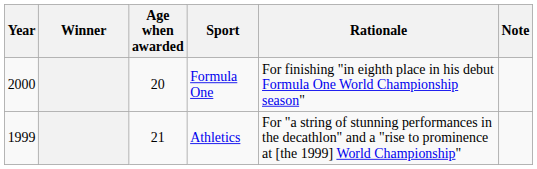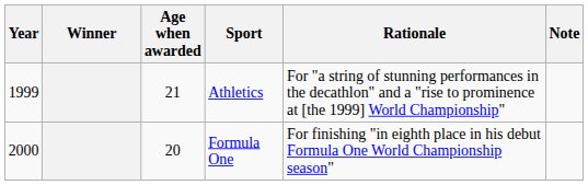 <table class="sortable plainrowheaders wikitable">
 <tr>
 <th scope=col width=6%>Year</th>
 <th scope=col width=18%>Winner</th>
 <th scope=col width=6%>Age when awarded</th>
 <th scope=col width=14%>Sport</th>
 <th scope=col width=49%>Rationale</th>
 <th scope=col class="unsortable">Note</th>
 </tr>
 <tr>
+<td align=center>1999</td>
+<th scope=row></th>
+<td align=center>21</td>
+<td><a href='#'>Athletics</a></td>
+<td>For "a string of stunning performances in the decathlon" and a "rise to prominence at [the 1999] <a href='#'>World Championship</a>"</td>
+<td align=center></td>
+</tr>
+<tr>
 <td align=center>2000</td>
 <th scope=row></th>
 <td align=center>20</td>
 <td><a href='#'>Formula One</a></td>
 <td>For finishing "in eighth place in his debut <a href='#'>Formula One World Championship season</a>"</td>
 <td align=center></td>
 </tr>
-<tr>
-<td align=center>1999</td>
-<th scope=row></th>
-<td align=center>21</td>
-<td><a href='#'>Athletics</a></td>
-<td>For "a string of stunning performances in the decathlon" and a "rise to prominence at [the 1999] <a href='#'>World Championship</a>"</td>
-<td align=center></td>
-</tr>
 </table>
